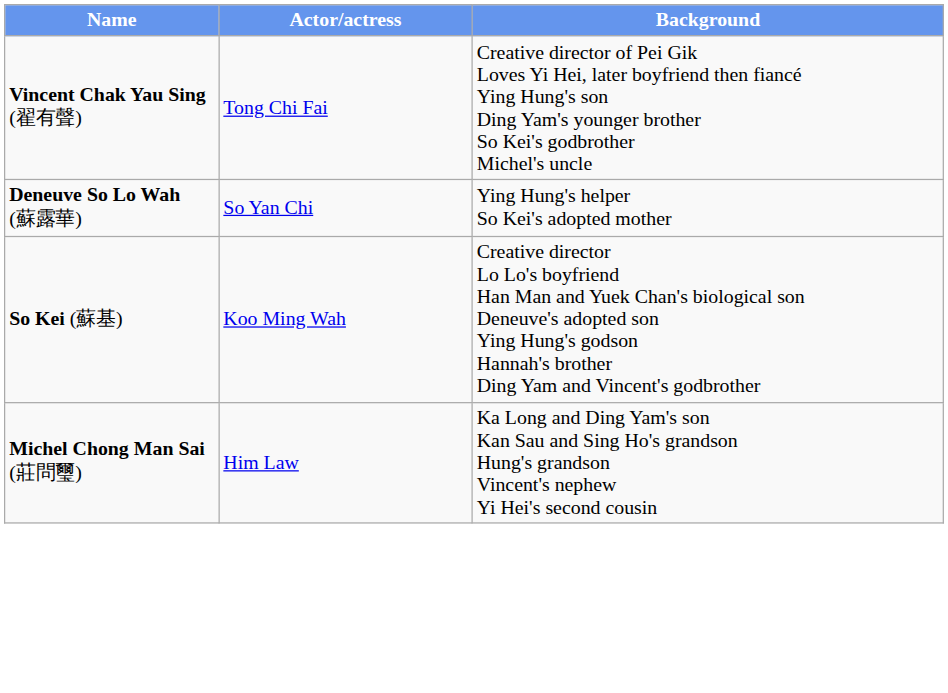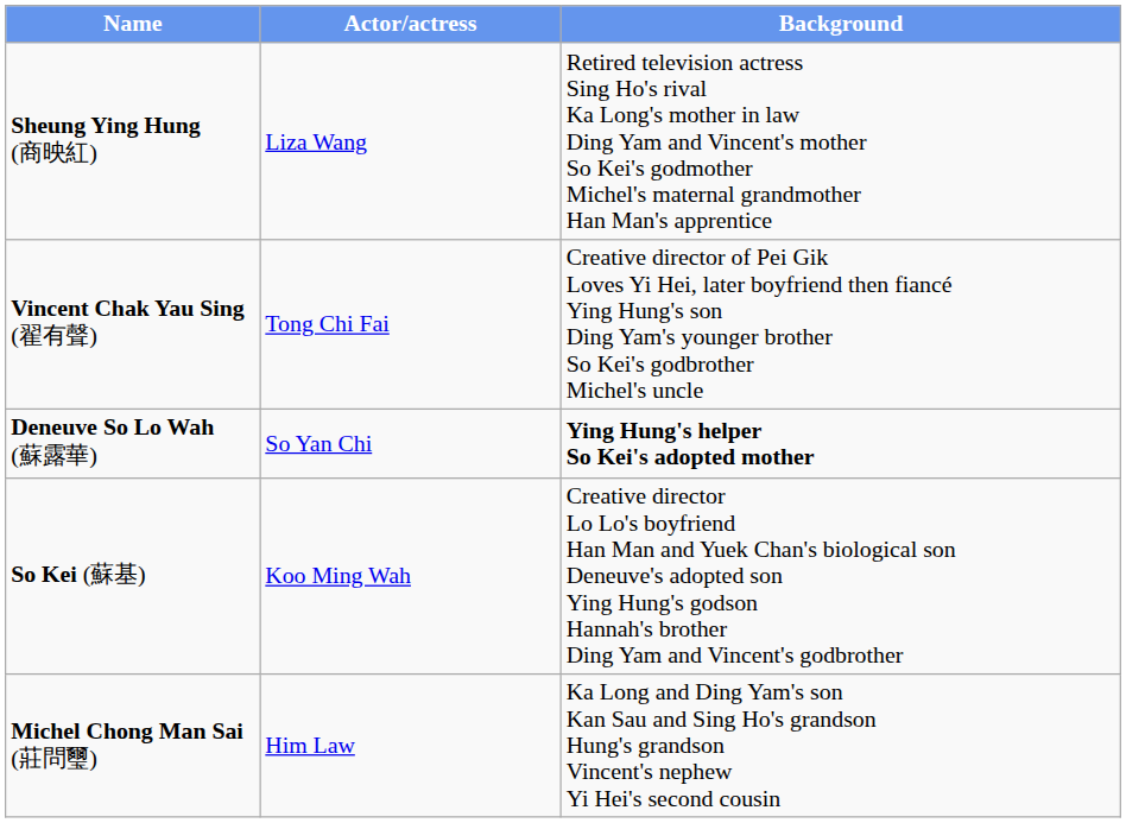 <table class="wikitable" width="60%">
 <tr style="background:cornflowerblue; color:white" align="center">
 <td style="width:6%"><strong>Name</strong></td>
 <td style="width:6%"><strong>Actor/actress</strong></td>
 <td style="width:15%"><strong>Background</strong></td>
+</tr>
+<tr>
+<td><strong>Sheung Ying Hung</strong><br>(商映紅)</td>
+<td><a href='#'>Liza Wang</a></td>
+<td>Retired television actress<br>Sing Ho's rival<br>Ka Long's mother in law<br>Ding Yam and Vincent's mother<br>So Kei's godmother<br>Michel's maternal grandmother<br>Han Man's apprentice</td>
 </tr>
 <tr>
 <td><strong>Vincent Chak Yau Sing</strong><br>(翟有聲)</td>
 <td><a href='#'>Tong Chi Fai</a></td>
 <td>Creative director of Pei Gik <br>Loves Yi Hei, later boyfriend then fiancé<br>Ying Hung's son<br>Ding Yam's younger brother<br>So Kei's godbrother<br>Michel's uncle</td>
 </tr>
 <tr>
 <td><strong>Deneuve So Lo Wah</strong><br>(蘇露華)</td>
 <td><a href='#'>So Yan Chi</a></td>
-<td>Ying Hung's helper<br>So Kei's adopted mother</td>
+<td><strong>Ying Hung's helper<br>So Kei's adopted mother</strong></td>
 </tr>
 <tr>
 <td><strong>So Kei </strong>(蘇基)<br></td>
 <td><a href='#'>Koo Ming Wah</a></td>
 <td>Creative director<br>Lo Lo's boyfriend<br>Han Man and Yuek Chan's biological son<br>Deneuve's adopted son<br>Ying Hung's godson<br>Hannah's brother<br>Ding Yam and Vincent's godbrother</td>
 </tr>
 <tr>
 <td><strong>Michel Chong Man Sai</strong><br>(莊問璽)</td>
 <td><a href='#'>Him Law</a></td>
 <td>Ka Long and Ding Yam's son<br>Kan Sau and Sing Ho's grandson<br>Hung's grandson<br>Vincent's nephew<br>Yi Hei's second cousin</td>
 </tr>
 </table>
